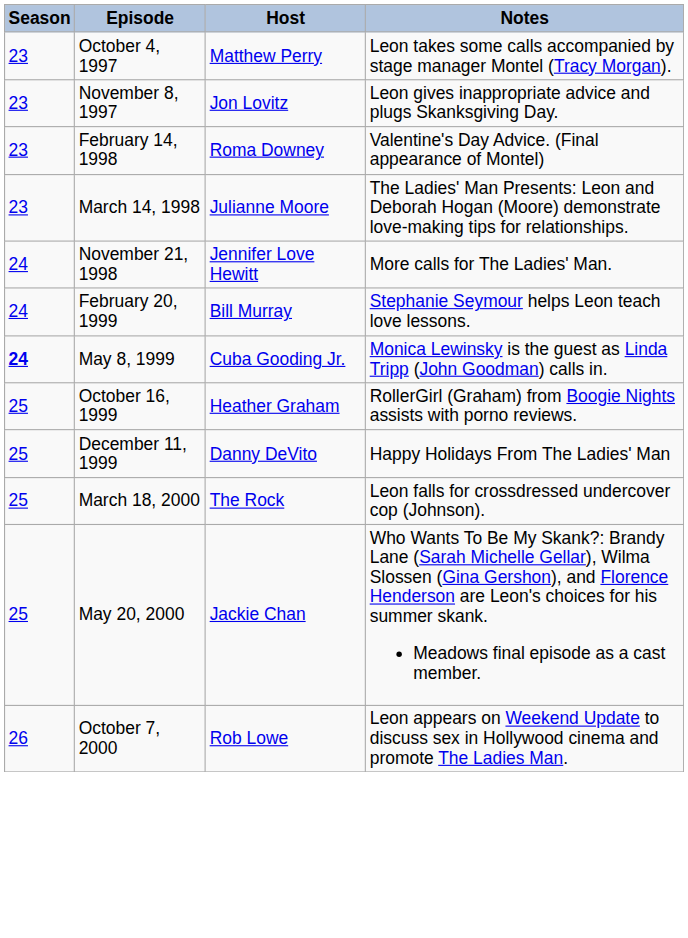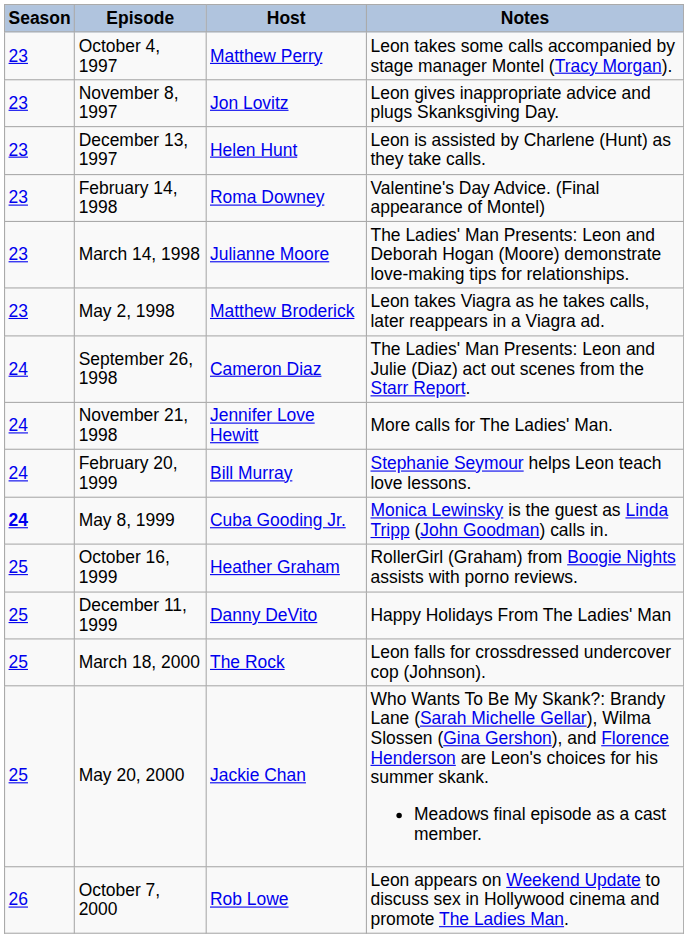 <table class="wikitable" style="width:100%;">
 <tr>
 <th style="background:#b0c4de; width:5%;">Season</th>
 <th style="background:#b0c4de; width:20%;">Episode</th>
 <th style="background:#b0c4de; width:25%;">Host</th>
 <th style="background:#b0c4de; width:50%;">Notes</th>
 </tr>
 <tr>
 <td><a href='#'>23</a></td>
 <td>October 4, 1997</td>
 <td><a href='#'>Matthew Perry</a></td>
 <td>Leon takes some calls accompanied by stage manager Montel (<a href='#'>Tracy Morgan</a>).</td>
 </tr>
 <tr>
 <td><a href='#'>23</a></td>
 <td>November 8, 1997</td>
 <td><a href='#'>Jon Lovitz</a></td>
 <td>Leon gives inappropriate advice and plugs Skanksgiving Day.</td>
 </tr>
 <tr>
 <td><a href='#'>23</a></td>
+<td>December 13, 1997</td>
+<td><a href='#'>Helen Hunt</a></td>
+<td>Leon is assisted by Charlene (Hunt) as they take calls.</td>
+</tr>
+<tr>
+<td><a href='#'>23</a></td>
 <td>February 14, 1998</td>
 <td><a href='#'>Roma Downey</a></td>
 <td>Valentine's Day Advice. (Final appearance of Montel)</td>
 </tr>
 <tr>
 <td><a href='#'>23</a></td>
 <td>March 14, 1998</td>
 <td><a href='#'>Julianne Moore</a></td>
 <td>The Ladies' Man Presents: Leon and Deborah Hogan (Moore) demonstrate love-making tips for relationships.</td>
+</tr>
+<tr>
+<td><a href='#'>23</a></td>
+<td>May 2, 1998</td>
+<td><a href='#'>Matthew Broderick</a></td>
+<td>Leon takes Viagra as he takes calls, later reappears in a Viagra ad.</td>
+</tr>
+<tr>
+<td><a href='#'>24</a></td>
+<td>September 26, 1998</td>
+<td><a href='#'>Cameron Diaz</a></td>
+<td>The Ladies' Man Presents: Leon and Julie (Diaz) act out scenes from the <a href='#'>Starr Report</a>.</td>
 </tr>
 <tr>
 <td><a href='#'>24</a></td>
 <td>November 21, 1998</td>
 <td><a href='#'>Jennifer Love Hewitt</a></td>
 <td>More calls for The Ladies' Man.</td>
 </tr>
 <tr>
 <td><a href='#'>24</a></td>
 <td>February 20, 1999</td>
 <td><a href='#'>Bill Murray</a></td>
 <td><a href='#'>Stephanie Seymour</a> helps Leon teach love lessons.</td>
 </tr>
 <tr>
 <td><strong><a href='#'>24</a></strong></td>
 <td>May 8, 1999</td>
 <td><a href='#'>Cuba Gooding Jr.</a></td>
 <td><a href='#'>Monica Lewinsky</a> is the guest as <a href='#'>Linda Tripp</a> (<a href='#'>John Goodman</a>) calls in.</td>
 </tr>
 <tr>
 <td><a href='#'>25</a></td>
 <td>October 16, 1999</td>
 <td><a href='#'>Heather Graham</a></td>
 <td>RollerGirl (Graham) from <a href='#'>Boogie Nights</a> assists with porno reviews.</td>
 </tr>
 <tr>
 <td><a href='#'>25</a></td>
 <td>December 11, 1999</td>
 <td><a href='#'>Danny DeVito</a></td>
 <td>Happy Holidays From The Ladies' Man</td>
 </tr>
 <tr>
 <td><a href='#'>25</a></td>
 <td>March 18, 2000</td>
 <td><a href='#'>The Rock</a></td>
 <td>Leon falls for crossdressed undercover cop (Johnson).</td>
 </tr>
 <tr>
 <td><a href='#'>25</a></td>
 <td>May 20, 2000</td>
 <td><a href='#'>Jackie Chan</a></td>
 <td>Who Wants To Be My Skank?: Brandy Lane (<a href='#'>Sarah Michelle Gellar</a>), Wilma Slossen (<a href='#'>Gina Gershon</a>), and <a href='#'>Florence Henderson</a> are Leon's choices for his summer skank.<br><ul><li>Meadows final episode as a cast member.</li></ul></td>
 </tr>
 <tr>
 <td><a href='#'>26</a></td>
 <td>October 7, 2000</td>
 <td><a href='#'>Rob Lowe</a></td>
 <td>Leon appears on <a href='#'>Weekend Update</a> to discuss sex in Hollywood cinema and promote <a href='#'>The Ladies Man</a>.</td>
 </tr>
 </table>
